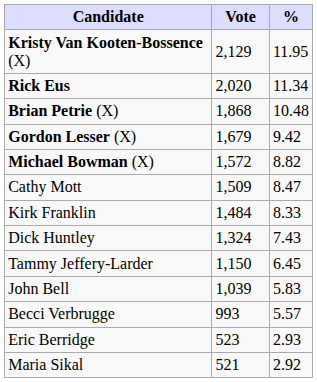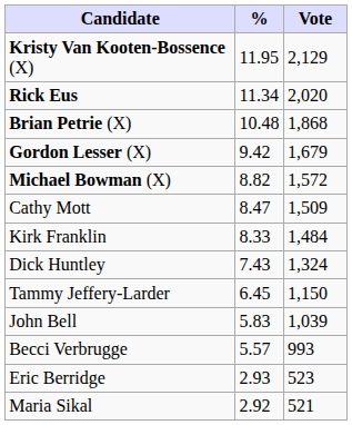 <table class="wikitable">
 <tr>
 <th style="background:#ddf; width:200px;">Candidate</th>
+<th style="background:#ddf; width:30px;">%</th>
 <th style="background:#ddf; width:50px;">Vote</th>
-<th style="background:#ddf; width:30px;">%</th>
 </tr>
 <tr>
 <td><strong>Kristy Van Kooten-Bossence</strong> (X)</td>
+<td>11.95</td>
 <td>2,129</td>
-<td>11.95</td>
 </tr>
 <tr>
 <td><strong>Rick Eus</strong></td>
+<td>11.34</td>
 <td>2,020</td>
-<td>11.34</td>
 </tr>
 <tr>
 <td><strong>Brian Petrie</strong> (X)</td>
+<td>10.48</td>
 <td>1,868</td>
-<td>10.48</td>
 </tr>
 <tr>
 <td><strong>Gordon Lesser</strong> (X)</td>
+<td>9.42</td>
 <td>1,679</td>
-<td>9.42</td>
 </tr>
 <tr>
 <td><strong>Michael Bowman</strong> (X)</td>
+<td>8.82</td>
 <td>1,572</td>
-<td>8.82</td>
 </tr>
 <tr>
 <td>Cathy Mott</td>
+<td>8.47</td>
 <td>1,509</td>
-<td>8.47</td>
 </tr>
 <tr>
 <td>Kirk Franklin</td>
+<td>8.33</td>
 <td>1,484</td>
-<td>8.33</td>
 </tr>
 <tr>
 <td>Dick Huntley</td>
+<td>7.43</td>
 <td>1,324</td>
-<td>7.43</td>
 </tr>
 <tr>
 <td>Tammy Jeffery-Larder</td>
+<td>6.45</td>
 <td>1,150</td>
-<td>6.45</td>
 </tr>
 <tr>
 <td>John Bell</td>
+<td>5.83</td>
 <td>1,039</td>
-<td>5.83</td>
 </tr>
 <tr>
 <td>Becci Verbrugge</td>
+<td>5.57</td>
 <td>993</td>
-<td>5.57</td>
 </tr>
 <tr>
 <td>Eric Berridge</td>
+<td>2.93</td>
 <td>523</td>
-<td>2.93</td>
 </tr>
 <tr>
 <td>Maria Sikal</td>
+<td>2.92</td>
 <td>521</td>
-<td>2.92</td>
 </tr>
 </table>
